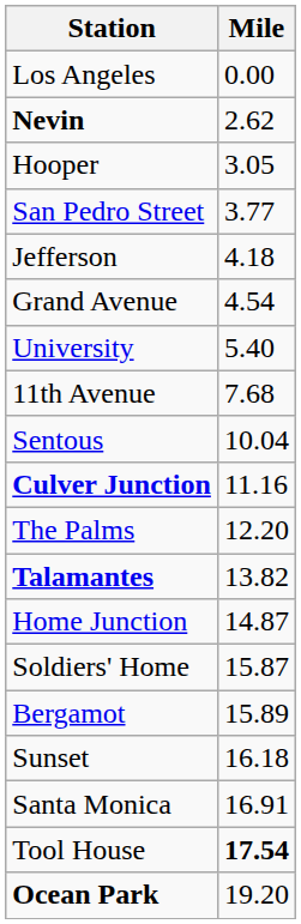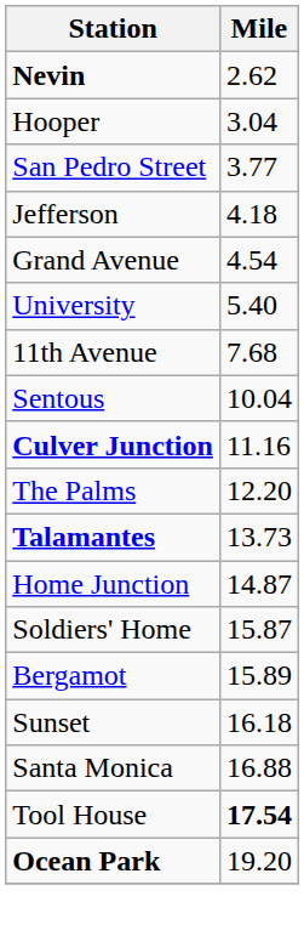 <table class="wikitable">
 <tr>
 <th>Station</th>
 <th>Mile</th>
-</tr>
-<tr>
-<td>Los Angeles</td>
-<td>0.00</td>
 </tr>
 <tr>
 <td><strong>Nevin</strong></td>
 <td>2.62</td>
 </tr>
 <tr>
 <td>Hooper</td>
-<td>3.05</td>
+<td>3.04</td>
 </tr>
 <tr>
 <td><a href='#'>San Pedro Street</a></td>
 <td>3.77</td>
 </tr>
 <tr>
 <td>Jefferson</td>
 <td>4.18</td>
 </tr>
 <tr>
 <td>Grand Avenue</td>
 <td>4.54</td>
 </tr>
 <tr>
 <td><a href='#'>University</a></td>
 <td>5.40</td>
 </tr>
 <tr>
 <td>11th Avenue</td>
 <td>7.68</td>
 </tr>
 <tr>
 <td><a href='#'>Sentous</a></td>
 <td>10.04</td>
 </tr>
 <tr>
 <td><strong><a href='#'>Culver Junction</a></strong><br></td>
 <td>11.16</td>
 </tr>
 <tr>
 <td><a href='#'>The Palms</a></td>
 <td>12.20</td>
 </tr>
 <tr>
 <td><strong><a href='#'>Talamantes</a></strong></td>
-<td>13.82</td>
+<td>13.73</td>
 </tr>
 <tr>
 <td><a href='#'>Home Junction</a></td>
 <td>14.87</td>
 </tr>
 <tr>
 <td>Soldiers' Home</td>
 <td>15.87</td>
 </tr>
 <tr>
 <td><a href='#'>Bergamot</a></td>
 <td>15.89</td>
 </tr>
 <tr>
 <td>Sunset</td>
 <td>16.18</td>
 </tr>
 <tr>
 <td>Santa Monica</td>
-<td>16.91</td>
+<td>16.88</td>
 </tr>
 <tr>
 <td>Tool House</td>
 <td><strong>17.54</strong></td>
 </tr>
 <tr>
 <td><strong>Ocean Park</strong></td>
 <td>19.20</td>
 </tr>
 <tr>
 </tr>
 </table>
